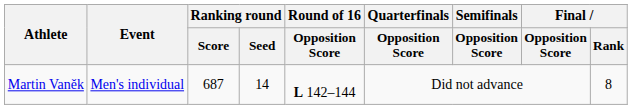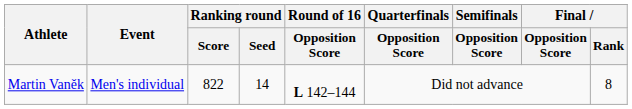 <table class="wikitable" style="text-align:center; font-size:90%">
 <tr>
 <th rowspan="2">Athlete</th>
 <th rowspan="2">Event</th>
 <th colspan="2">Ranking round</th>
 <th>Round of 16</th>
 <th>Quarterfinals</th>
 <th>Semifinals</th>
 <th colspan="2">Final / </th>
 </tr>
 <tr style="font-size:95%">
 <th>Score</th>
 <th>Seed</th>
 <th>Opposition<br>Score</th>
 <th>Opposition<br>Score</th>
 <th>Opposition<br>Score</th>
 <th>Opposition<br>Score</th>
 <th>Rank</th>
 </tr>
 <tr>
 <td align="left"><a href='#'>Martin Vaněk</a></td>
 <td align="left"><a href='#'>Men's individual</a></td>
-<td>687</td>
+<td>822</td>
 <td>14</td>
 <td><br><strong>L</strong> 142–144</td>
 <td colspan="3">Did not advance</td>
 <td>8</td>
 </tr>
 </table>
